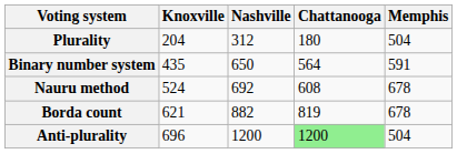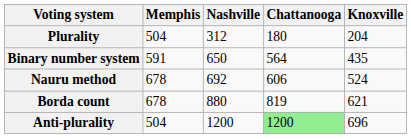 <table class="wikitable">
 <tr>
 <th>Voting system</th>
-<th>Knoxville</th>
+<th>Memphis</th>
 <th>Nashville</th>
 <th>Chattanooga</th>
-<th>Memphis</th>
+<th>Knoxville</th>
 </tr>
 <tr>
 <th>Plurality</th>
-<td>204</td>
+<td>504</td>
 <td>312</td>
 <td>180</td>
-<td>504</td>
+<td>204</td>
 </tr>
 <tr>
 <th>Binary number system</th>
-<td>435</td>
+<td>591</td>
 <td>650</td>
 <td>564</td>
-<td>591</td>
+<td>435</td>
 </tr>
 <tr>
 <th>Nauru method</th>
+<td>678</td>
+<td>692</td>
+<td>606</td>
 <td>524</td>
-<td>692</td>
-<td>608</td>
-<td>678</td>
 </tr>
 <tr>
 <th>Borda count</th>
+<td>678</td>
+<td>880</td>
+<td>819</td>
 <td>621</td>
-<td>882</td>
-<td>819</td>
-<td>678</td>
 </tr>
 <tr>
 <th>Anti-plurality</th>
-<td>696</td>
+<td>504</td>
 <td>1200</td>
 <td style="background: lightgreen;">1200</td>
-<td>504</td>
+<td>696</td>
 </tr>
 </table>
